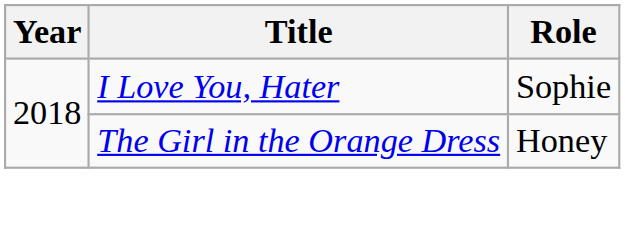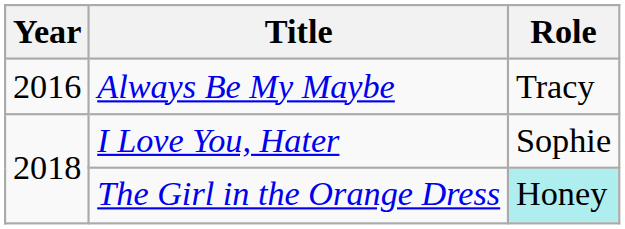 <table class="wikitable sortable">
 <tr>
 <th>Year</th>
 <th>Title</th>
 <th>Role</th>
+</tr>
+<tr>
+<td>2016</td>
+<td><em><a href='#'>Always Be My Maybe</a></em></td>
+<td>Tracy</td>
 </tr>
 <tr>
 <td rowspan="2">2018</td>
 <td><em><a href='#'>I Love You, Hater</a></em></td>
 <td>Sophie</td>
 </tr>
 <tr>
 <td><em><a href='#'>The Girl in the Orange Dress</a></em></td>
-<td>Honey</td>
+<td style="background: paleturquoise;">Honey</td>
 </tr>
 </table>
